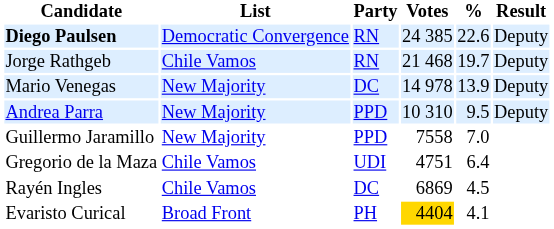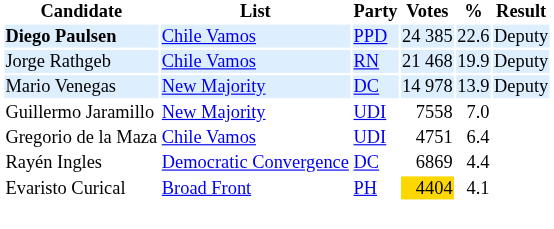 <table class=sortable class="wikitable">
 <tr>
 <th>Candidate</th>
 <th>List</th>
 <th>Party</th>
 <th>Votes</th>
 <th>%</th>
 <th>Result</th>
 </tr>
 <tr style="background:#def;">
 <td><strong>Diego Paulsen</strong></td>
-<td><a href='#'>Democratic Convergence</a></td>
-<td><a href='#'>RN</a></td>
+<td><a href='#'>Chile Vamos</a></td>
+<td><a href='#'>PPD</a></td>
 <td align=right>24 385</td>
 <td align=right>22.6</td>
 <td>Deputy</td>
 </tr>
 <tr style="background:#def;">
 <td>Jorge Rathgeb</td>
 <td><a href='#'>Chile Vamos</a></td>
 <td><a href='#'>RN</a></td>
 <td align=right>21 468</td>
-<td align=right>19.7</td>
+<td align=right>19.9</td>
 <td>Deputy</td>
 </tr>
 <tr style="background:#def;">
 <td>Mario Venegas</td>
 <td><a href='#'>New Majority</a></td>
 <td><a href='#'>DC</a></td>
 <td align=right>14 978</td>
 <td align=right>13.9</td>
 <td>Deputy</td>
 </tr>
-<tr style="background:#def;">
-<td><a href='#'>Andrea Parra</a></td>
-<td><a href='#'>New Majority</a></td>
-<td><a href='#'>PPD</a></td>
-<td align=right>10 310</td>
-<td align=right>9.5</td>
-<td>Deputy</td>
-</tr>
 <tr>
 <td>Guillermo Jaramillo</td>
 <td><a href='#'>New Majority</a></td>
-<td><a href='#'>PPD</a></td>
+<td><a href='#'>UDI</a></td>
 <td align=right>7558</td>
 <td align=right>7.0</td>
 <td></td>
 </tr>
 <tr>
 <td>Gregorio de la Maza</td>
 <td><a href='#'>Chile Vamos</a></td>
 <td><a href='#'>UDI</a></td>
 <td align=right>4751</td>
 <td align=right>6.4</td>
 <td></td>
 </tr>
 <tr>
 <td>Rayén Ingles</td>
-<td><a href='#'>Chile Vamos</a></td>
+<td><a href='#'>Democratic Convergence</a></td>
 <td><a href='#'>DC</a></td>
 <td align=right>6869</td>
-<td align=right>4.5</td>
+<td align=right>4.4</td>
 <td></td>
 </tr>
 <tr>
 <td>Evaristo Curical</td>
 <td><a href='#'>Broad Front</a></td>
 <td><a href='#'>PH</a></td>
 <td align=right style="background: gold;">4404</td>
 <td align=right>4.1</td>
 <td></td>
 </tr>
 </table>
